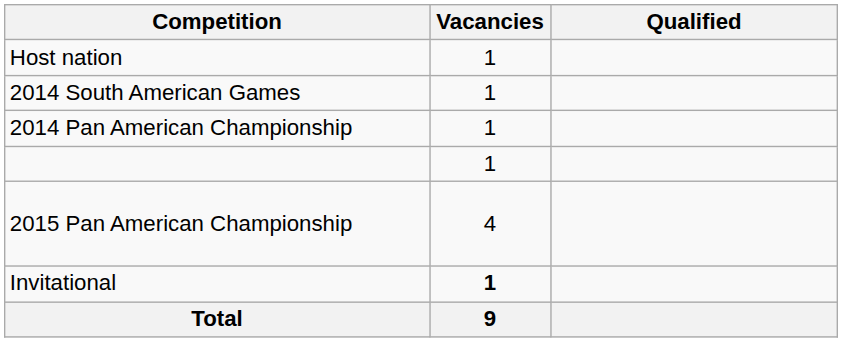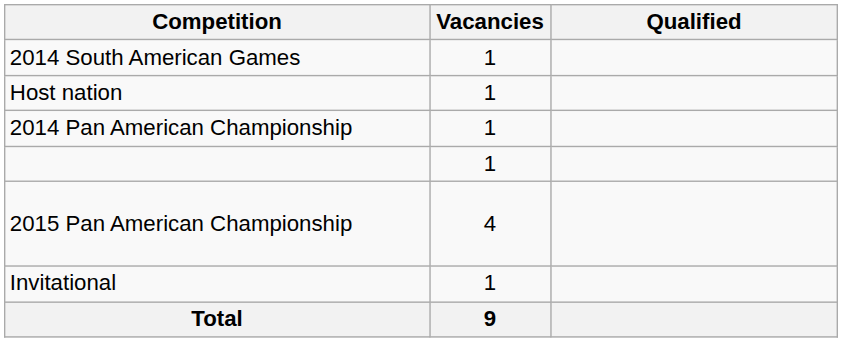 <table class = "wikitable" width=600>
 <tr>
 <th width=300>Competition</th>
 <th width=80>Vacancies</th>
 <th width=200>Qualified</th>
 </tr>
 <tr>
-<td>Host nation</td>
+<td>2014 South American Games</td>
 <td align="center">1</td>
 <td></td>
 </tr>
 <tr>
-<td>2014 South American Games</td>
+<td>Host nation</td>
 <td align="center">1</td>
 <td></td>
 </tr>
 <tr>
 <td>2014 Pan American Championship</td>
 <td align="center">1</td>
 <td></td>
 </tr>
 <tr>
 <td></td>
 <td align="center">1</td>
 <td></td>
 </tr>
 <tr>
 <td>2015 Pan American Championship</td>
 <td align="center">4</td>
 <td><br><br><br></td>
 </tr>
 <tr>
 <td>Invitational</td>
-<td align="center"><strong>1</strong></td>
+<td align="center">1</td>
 <td></td>
 </tr>
 <tr>
 <th>Total</th>
 <th>9</th>
 <th></th>
 </tr>
 </table>
